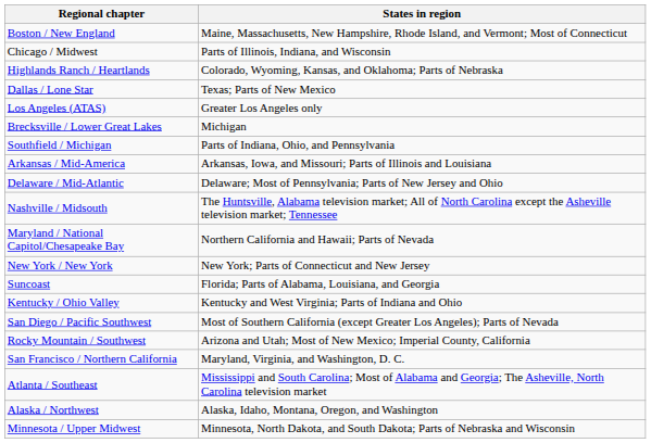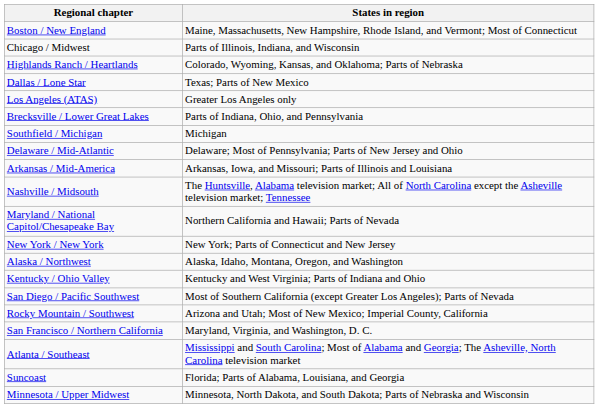 <table class="wikitable">
 <tr>
 <th>Regional chapter</th>
 <th>States in region</th>
 </tr>
 <tr>
 <td><a href='#'>Boston / New England</a></td>
 <td>Maine, Massachusetts, New Hampshire, Rhode Island, and Vermont; Most of Connecticut</td>
 </tr>
 <tr>
 <td>Chicago / Midwest</td>
 <td>Parts of Illinois, Indiana, and Wisconsin</td>
 </tr>
 <tr>
 <td><a href='#'>Highlands Ranch / Heartlands</a></td>
 <td>Colorado, Wyoming, Kansas, and Oklahoma; Parts of Nebraska</td>
 </tr>
 <tr>
 <td><a href='#'>Dallas / Lone Star</a></td>
 <td>Texas; Parts of New Mexico</td>
 </tr>
 <tr>
 <td><a href='#'>Los Angeles (ATAS)</a></td>
 <td>Greater Los Angeles only</td>
 </tr>
 <tr>
 <td><a href='#'>Brecksville / Lower Great Lakes</a></td>
+<td>Parts of Indiana, Ohio, and Pennsylvania</td>
+</tr>
+<tr>
+<td><a href='#'>Southfield / Michigan</a></td>
 <td>Michigan</td>
 </tr>
 <tr>
-<td><a href='#'>Southfield / Michigan</a></td>
-<td>Parts of Indiana, Ohio, and Pennsylvania</td>
+<td><a href='#'>Delaware / Mid-Atlantic</a></td>
+<td>Delaware; Most of Pennsylvania; Parts of New Jersey and Ohio</td>
 </tr>
 <tr>
 <td><a href='#'>Arkansas / Mid-America</a></td>
 <td>Arkansas, Iowa, and Missouri; Parts of Illinois and Louisiana</td>
-</tr>
-<tr>
-<td><a href='#'>Delaware / Mid-Atlantic</a></td>
-<td>Delaware; Most of Pennsylvania; Parts of New Jersey and Ohio</td>
 </tr>
 <tr>
 <td><a href='#'>Nashville / Midsouth</a></td>
 <td>The <a href='#'>Huntsville</a>, <a href='#'>Alabama</a> television market; All of <a href='#'>North Carolina</a> except the <a href='#'>Asheville</a> television market; <a href='#'>Tennessee</a></td>
 </tr>
 <tr>
 <td><a href='#'>Maryland / National Capitol/Chesapeake Bay</a></td>
 <td>Northern California and Hawaii; Parts of Nevada</td>
 </tr>
 <tr>
 <td><a href='#'>New York / New York</a></td>
 <td>New York; Parts of Connecticut and New Jersey</td>
 </tr>
 <tr>
-<td><a href='#'>Suncoast</a></td>
-<td>Florida; Parts of Alabama, Louisiana, and Georgia</td>
+<td><a href='#'>Alaska / Northwest</a></td>
+<td>Alaska, Idaho, Montana, Oregon, and Washington</td>
 </tr>
 <tr>
 <td><a href='#'>Kentucky / Ohio Valley</a></td>
 <td>Kentucky and West Virginia; Parts of Indiana and Ohio</td>
 </tr>
 <tr>
 <td><a href='#'>San Diego / Pacific Southwest</a></td>
 <td>Most of Southern California (except Greater Los Angeles); Parts of Nevada</td>
 </tr>
 <tr>
 <td><a href='#'>Rocky Mountain / Southwest</a></td>
 <td>Arizona and Utah; Most of New Mexico; Imperial County, California</td>
 </tr>
 <tr>
 <td><a href='#'>San Francisco / Northern California</a></td>
 <td>Maryland, Virginia, and Washington, D. C.</td>
 </tr>
 <tr>
 <td><a href='#'>Atlanta / Southeast</a></td>
 <td><a href='#'>Mississippi</a> and <a href='#'>South Carolina</a>; Most of <a href='#'>Alabama</a> and <a href='#'>Georgia</a>; The <a href='#'>Asheville, North Carolina</a> television market</td>
 </tr>
 <tr>
-<td><a href='#'>Alaska / Northwest</a></td>
-<td>Alaska, Idaho, Montana, Oregon, and Washington</td>
+<td><a href='#'>Suncoast</a></td>
+<td>Florida; Parts of Alabama, Louisiana, and Georgia</td>
 </tr>
 <tr>
 <td><a href='#'>Minnesota / Upper Midwest</a></td>
 <td>Minnesota, North Dakota, and South Dakota; Parts of Nebraska and Wisconsin</td>
 </tr>
 </table>
